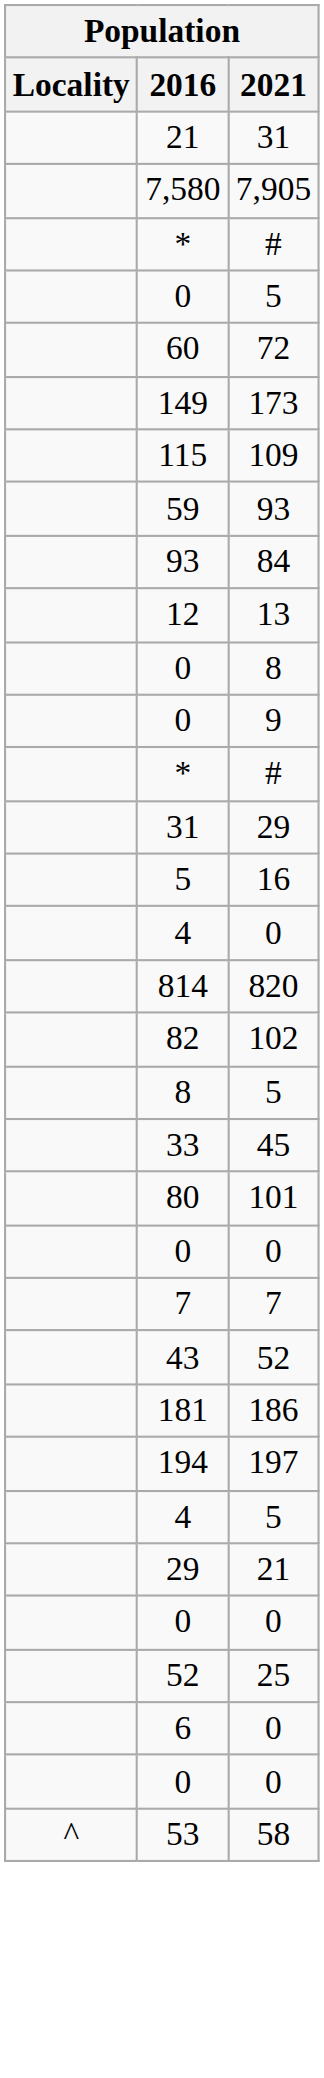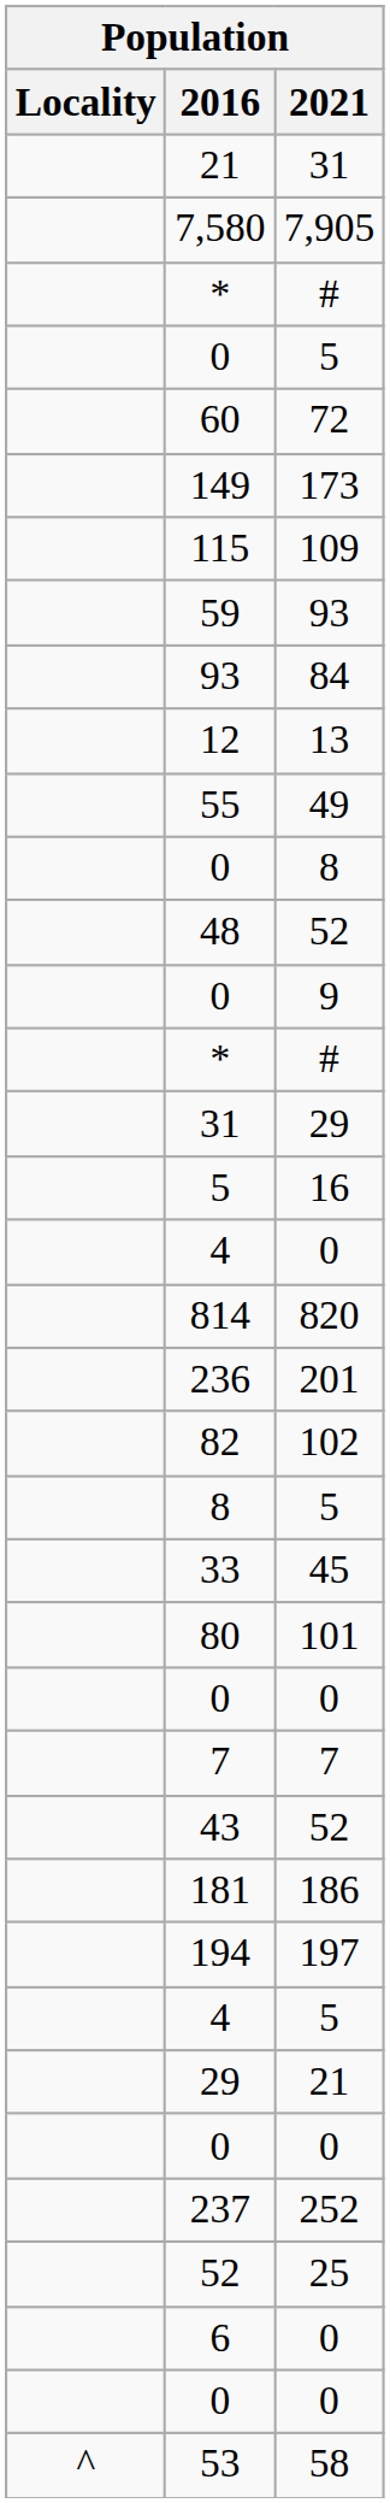 <table class="wikitable" style="text-align:center;">
 <tr>
 <th colspan="3" style="text-align:center;  font-weight:bold">Population</th>
 </tr>
 <tr>
 <th style="text-align:center; background:  font-weight:bold">Locality</th>
 <th style="text-align:center; background:  font-weight:bold"><strong>2016</strong></th>
 <th style="text-align:center; background:  font-weight:bold"><strong>2021</strong></th>
 </tr>
 <tr>
 <td></td>
 <td>21</td>
 <td>31</td>
 </tr>
 <tr>
 <td></td>
 <td>7,580</td>
 <td>7,905</td>
 </tr>
 <tr>
 <td></td>
 <td>*</td>
 <td>#</td>
 </tr>
 <tr>
 <td></td>
 <td>0</td>
 <td>5</td>
 </tr>
 <tr>
 <td></td>
 <td>60</td>
 <td>72</td>
 </tr>
 <tr>
 <td></td>
 <td>149</td>
 <td>173</td>
 </tr>
 <tr>
 <td></td>
 <td>115</td>
 <td>109</td>
 </tr>
 <tr>
 <td></td>
 <td>59</td>
 <td>93</td>
 </tr>
 <tr>
 <td></td>
 <td>93</td>
 <td>84</td>
 </tr>
 <tr>
 <td></td>
 <td>12</td>
 <td>13</td>
 </tr>
 <tr>
 <td></td>
+<td>55</td>
+<td>49</td>
+</tr>
+<tr>
+<td></td>
 <td>0</td>
 <td>8</td>
+</tr>
+<tr>
+<td></td>
+<td>48</td>
+<td>52</td>
 </tr>
 <tr>
 <td></td>
 <td>0</td>
 <td>9</td>
 </tr>
 <tr>
 <td></td>
 <td>*</td>
 <td>#</td>
 </tr>
 <tr>
 <td></td>
 <td>31</td>
 <td>29</td>
 </tr>
 <tr>
 <td></td>
 <td>5</td>
 <td>16</td>
 </tr>
 <tr>
 <td></td>
 <td>4</td>
 <td>0</td>
 </tr>
 <tr>
 <td></td>
 <td>814</td>
 <td>820</td>
+</tr>
+<tr>
+<td></td>
+<td>236</td>
+<td>201</td>
 </tr>
 <tr>
 <td></td>
 <td>82</td>
 <td>102</td>
 </tr>
 <tr>
 <td></td>
 <td>8</td>
 <td>5</td>
 </tr>
 <tr>
 <td></td>
 <td>33</td>
 <td>45</td>
 </tr>
 <tr>
 <td></td>
 <td>80</td>
 <td>101</td>
 </tr>
 <tr>
 <td></td>
 <td>0</td>
 <td>0</td>
 </tr>
 <tr>
 <td></td>
 <td>7</td>
 <td>7</td>
 </tr>
 <tr>
 <td></td>
 <td>43</td>
 <td>52</td>
 </tr>
 <tr>
 <td></td>
 <td>181</td>
 <td>186</td>
 </tr>
 <tr>
 <td></td>
 <td>194</td>
 <td>197</td>
 </tr>
 <tr>
 <td></td>
 <td>4</td>
 <td>5</td>
 </tr>
 <tr>
 <td></td>
 <td>29</td>
 <td>21</td>
 </tr>
 <tr>
 <td></td>
 <td>0</td>
 <td>0</td>
 </tr>
 <tr>
 <td></td>
+<td>237</td>
+<td>252</td>
+</tr>
+<tr>
+<td></td>
 <td>52</td>
 <td>25</td>
 </tr>
 <tr>
 <td></td>
 <td>6</td>
 <td>0</td>
 </tr>
 <tr>
 <td></td>
 <td>0</td>
 <td>0</td>
 </tr>
 <tr>
 <td>^</td>
 <td>53</td>
 <td>58</td>
 </tr>
 </table>
